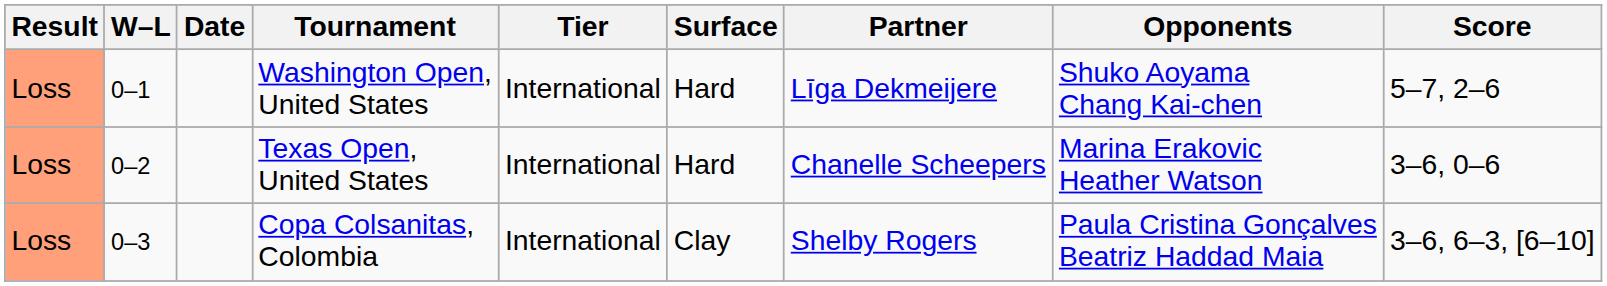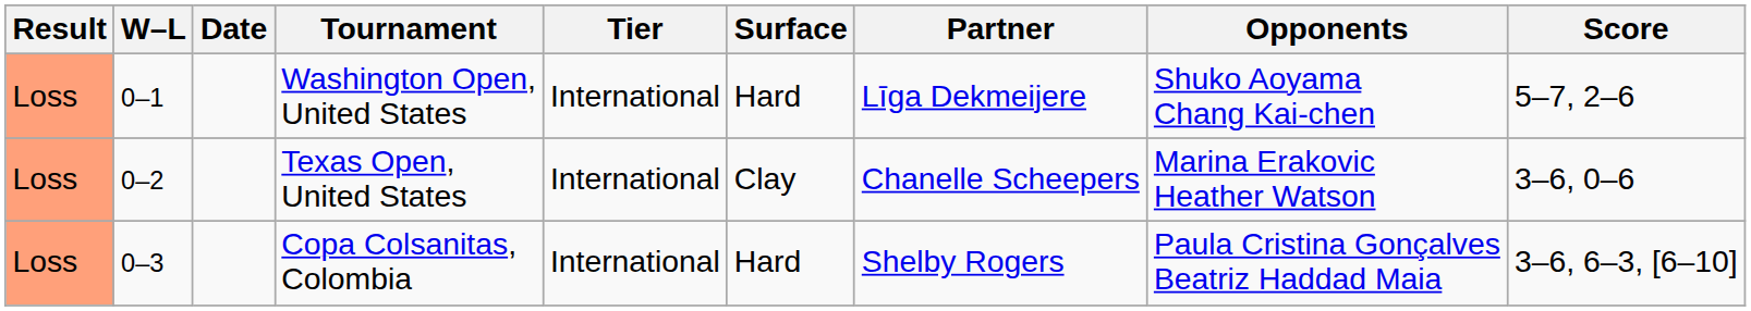 <table class="sortable wikitable">
 <tr>
 <th>Result</th>
 <th class="unsortable">W–L</th>
 <th>Date</th>
 <th>Tournament</th>
 <th>Tier</th>
 <th>Surface</th>
 <th>Partner</th>
 <th>Opponents</th>
 <th class="unsortable">Score</th>
 </tr>
 <tr>
 <td style="background:#ffa07a;">Loss</td>
 <td><small>0–1</small></td>
 <td><a href='#'></a></td>
 <td><a href='#'>Washington Open</a>, <br>United States</td>
 <td>International</td>
 <td>Hard</td>
 <td> <a href='#'>Līga Dekmeijere</a></td>
 <td> <a href='#'>Shuko Aoyama</a> <br>  <a href='#'>Chang Kai-chen</a></td>
 <td>5–7, 2–6</td>
 </tr>
 <tr>
 <td style="background:#ffa07a;">Loss</td>
 <td><small>0–2</small></td>
 <td><a href='#'></a></td>
 <td><a href='#'>Texas Open</a>, <br>United States</td>
 <td>International</td>
-<td>Hard</td>
+<td>Clay</td>
 <td> <a href='#'>Chanelle Scheepers</a></td>
 <td> <a href='#'>Marina Erakovic</a> <br>  <a href='#'>Heather Watson</a></td>
 <td>3–6, 0–6</td>
 </tr>
 <tr>
 <td style="background:#ffa07a;">Loss</td>
 <td><small>0–3</small></td>
 <td><a href='#'></a></td>
 <td><a href='#'>Copa Colsanitas</a>, <br>Colombia</td>
 <td>International</td>
-<td>Clay</td>
+<td>Hard</td>
 <td> <a href='#'>Shelby Rogers</a></td>
 <td> <a href='#'>Paula Cristina Gonçalves</a> <br>  <a href='#'>Beatriz Haddad Maia</a></td>
 <td>3–6, 6–3, [6–10]</td>
 </tr>
 </table>
